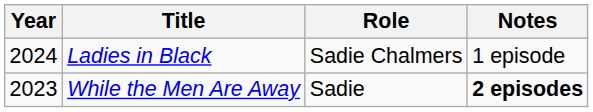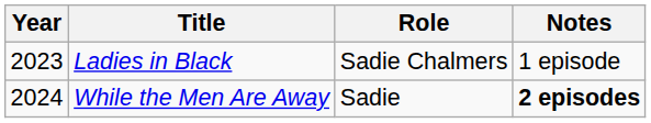 <table class="wikitable">
 <tr>
 <th>Year</th>
 <th>Title</th>
 <th>Role</th>
 <th>Notes</th>
 </tr>
 <tr>
-<td>2024</td>
+<td>2023</td>
 <td><a href='#'><em>Ladies in Black</em></a></td>
 <td>Sadie Chalmers</td>
 <td>1 episode</td>
 </tr>
 <tr>
-<td>2023</td>
+<td>2024</td>
 <td><em><a href='#'>While the Men Are Away</a></em></td>
 <td>Sadie</td>
 <td><strong>2 episodes</strong></td>
 </tr>
 </table>
